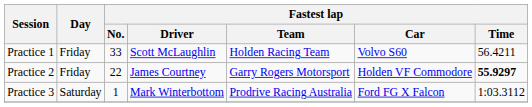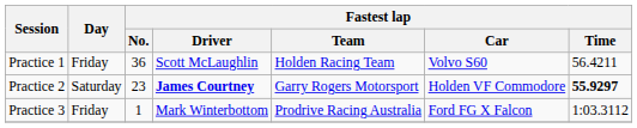 <table class="wikitable" style="font-size: 90%">
 <tr>
 <th rowspan="2">Session</th>
 <th rowspan="2">Day</th>
 <th colspan="5">Fastest lap</th>
 </tr>
 <tr>
 <th>No.</th>
 <th>Driver</th>
 <th>Team</th>
 <th>Car</th>
 <th>Time</th>
 </tr>
 <tr>
 <td>Practice 1</td>
 <td>Friday</td>
-<td align="center">33</td>
+<td align="center">36</td>
 <td> <a href='#'>Scott McLaughlin</a></td>
 <td><a href='#'>Holden Racing Team</a></td>
 <td><a href='#'>Volvo S60</a></td>
 <td>56.4211</td>
 </tr>
 <tr>
 <td>Practice 2</td>
-<td>Friday</td>
-<td align="center">22</td>
-<td> <a href='#'>James Courtney</a></td>
+<td>Saturday</td>
+<td align="center">23</td>
+<td><strong> <a href='#'>James Courtney</a></strong></td>
 <td><a href='#'>Garry Rogers Motorsport</a></td>
 <td><a href='#'>Holden VF Commodore</a></td>
 <td><strong>55.9297</strong></td>
 </tr>
 <tr>
 <td>Practice 3</td>
-<td>Saturday</td>
+<td>Friday</td>
 <td align="center">1</td>
 <td> <a href='#'>Mark Winterbottom</a></td>
 <td><a href='#'>Prodrive Racing Australia</a></td>
 <td><a href='#'>Ford FG X Falcon</a></td>
 <td>1:03.3112</td>
 </tr>
 <tr>
 </tr>
 </table>
